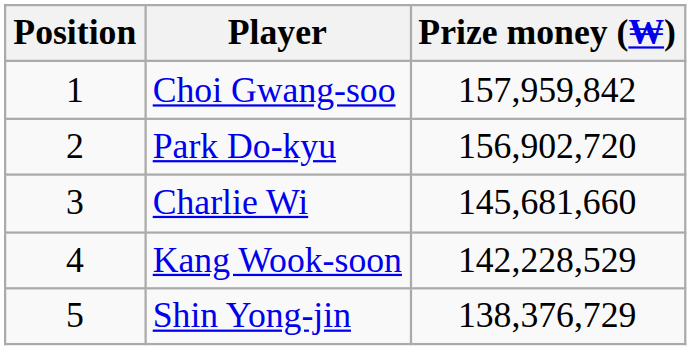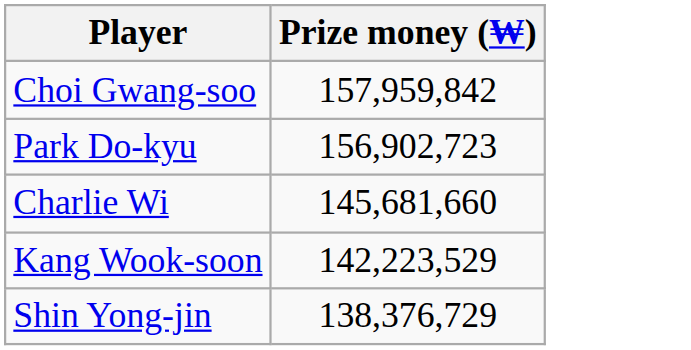 <table class="wikitable">
 <tr>
-<th>Position</th>
 <th>Player</th>
 <th>Prize money (<a href='#'>₩</a>)</th>
 </tr>
 <tr>
-<td align=center>1</td>
 <td> <a href='#'>Choi Gwang-soo</a></td>
 <td align=center>157,959,842</td>
 </tr>
 <tr>
-<td align=center>2</td>
 <td> <a href='#'>Park Do-kyu</a></td>
-<td align=center>156,902,720</td>
+<td align=center>156,902,723</td>
 </tr>
 <tr>
-<td align=center>3</td>
 <td> <a href='#'>Charlie Wi</a></td>
 <td align=center>145,681,660</td>
 </tr>
 <tr>
-<td align=center>4</td>
 <td> <a href='#'>Kang Wook-soon</a></td>
-<td align=center>142,228,529</td>
+<td align=center>142,223,529</td>
 </tr>
 <tr>
-<td align=center>5</td>
 <td> <a href='#'>Shin Yong-jin</a></td>
 <td align=center>138,376,729</td>
 </tr>
 </table>
